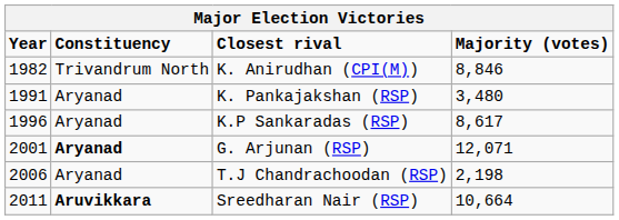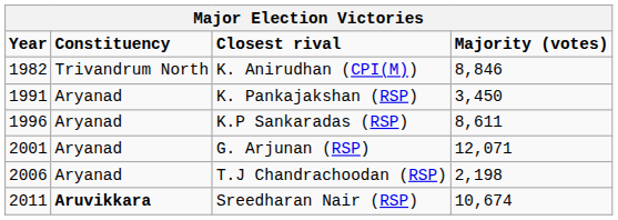 <table class="wikitable" id="toc" : left; margin-left: 2em; width: 40%; font-size: 90%;" cellspacing="3">
 <tr>
 <th colspan="4"><strong>Major Election Victories</strong></th>
 </tr>
 <tr>
 <td><strong>Year</strong></td>
 <td><strong>Constituency</strong></td>
 <td><strong>Closest rival</strong></td>
 <td><strong>Majority (votes)</strong></td>
 </tr>
 <tr>
 <td>1982</td>
 <td>Trivandrum North</td>
 <td>K. Anirudhan (<a href='#'>CPI(M)</a>)</td>
 <td>8,846</td>
 </tr>
 <tr>
 <td>1991</td>
 <td>Aryanad</td>
 <td>K. Pankajakshan (<a href='#'>RSP</a>)</td>
-<td>3,480</td>
+<td>3,450</td>
 </tr>
 <tr>
 <td>1996</td>
 <td>Aryanad</td>
 <td>K.P Sankaradas (<a href='#'>RSP</a>)</td>
-<td>8,617</td>
+<td>8,611</td>
 </tr>
 <tr>
 <td>2001</td>
-<td><strong>Aryanad</strong></td>
+<td>Aryanad</td>
 <td>G. Arjunan (<a href='#'>RSP</a>)</td>
 <td>12,071</td>
 </tr>
 <tr>
 <td>2006</td>
 <td>Aryanad</td>
 <td>T.J Chandrachoodan (<a href='#'>RSP</a>)</td>
 <td>2,198</td>
 </tr>
 <tr>
 <td>2011</td>
 <td><strong>Aruvikkara</strong></td>
 <td>Sreedharan Nair (<a href='#'>RSP</a>)</td>
-<td>10,664</td>
+<td>10,674</td>
 </tr>
 </table>
